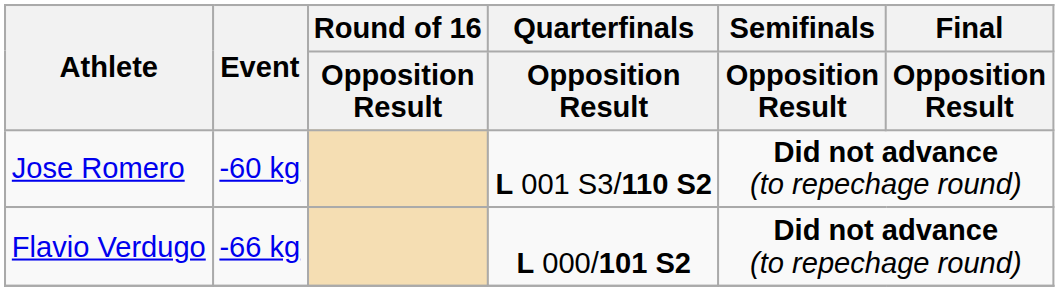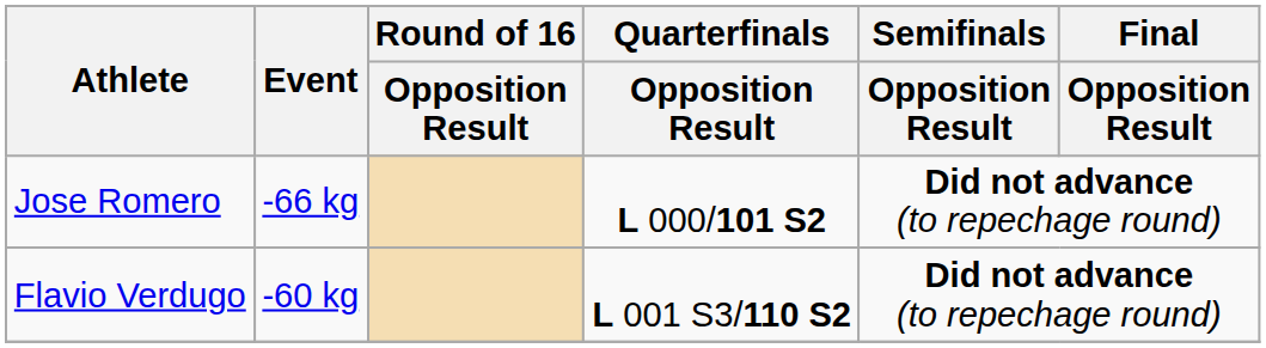 <table class="wikitable" style="font-size:90%">
 <tr>
 <th rowspan="2">Athlete</th>
 <th rowspan="2">Event</th>
 <th>Round of 16</th>
 <th>Quarterfinals</th>
 <th>Semifinals</th>
 <th>Final</th>
 </tr>
 <tr>
 <th>Opposition<br>Result</th>
 <th>Opposition<br>Result</th>
 <th>Opposition<br>Result</th>
 <th>Opposition<br>Result</th>
 </tr>
 <tr>
 <td><a href='#'>Jose Romero</a></td>
+<td><a href='#'>-66 kg</a></td>
+<td align="center" bgcolor=wheat></td>
+<td align=center><br><strong>L</strong> 000/<strong>101 S2</strong></td>
+<td align=center colspan="7"><strong>Did not advance</strong><br><em>(to repechage round)</em></td>
+</tr>
+<tr>
+<td><a href='#'>Flavio Verdugo</a></td>
 <td><a href='#'>-60 kg</a></td>
 <td align="center" bgcolor=wheat></td>
 <td align=center><br><strong>L</strong> 001 S3/<strong>110 S2</strong></td>
 <td align=center colspan="7"><strong>Did not advance</strong><br><em>(to repechage round)</em></td>
 </tr>
 <tr>
-<td><a href='#'>Flavio Verdugo</a></td>
-<td><a href='#'>-66 kg</a></td>
-<td align="center" bgcolor=wheat></td>
-<td align=center><br><strong>L</strong> 000/<strong>101 S2</strong></td>
-<td align=center colspan="7"><strong>Did not advance</strong><br><em>(to repechage round)</em></td>
-</tr>
-<tr>
 </tr>
 </table>
